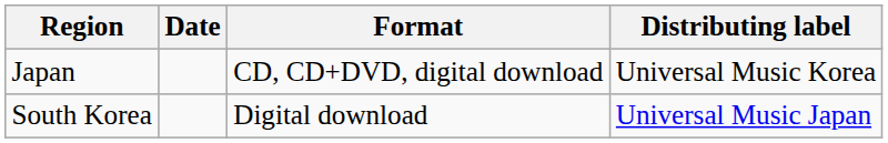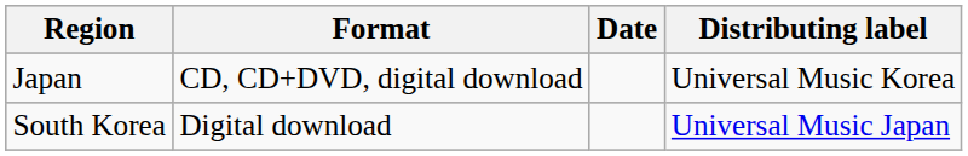 <table class="wikitable">
 <tr>
 <th>Region</th>
+<th>Format</th>
 <th>Date</th>
-<th>Format</th>
 <th>Distributing label</th>
 </tr>
 <tr>
 <td>Japan</td>
+<td>CD, CD+DVD, digital download</td>
 <td></td>
-<td>CD, CD+DVD, digital download</td>
 <td>Universal Music Korea</td>
 </tr>
 <tr>
 <td>South Korea</td>
+<td>Digital download</td>
 <td></td>
-<td>Digital download</td>
 <td><a href='#'>Universal Music Japan</a></td>
 </tr>
 </table>
